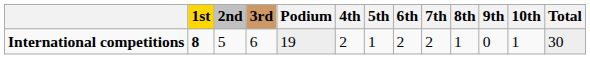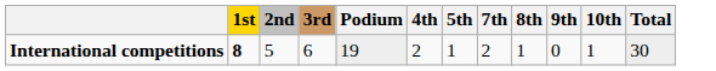 <table class="wikitable">
 <tr>
 <th></th>
 <th style="background: gold;">1st</th>
 <th style="background: silver;">2nd</th>
 <th style="background: #c96;">3rd</th>
 <th>Podium</th>
 <th>4th</th>
 <th>5th</th>
-<th>6th</th>
 <th>7th</th>
 <th>8th</th>
 <th>9th</th>
 <th>10th</th>
 <th>Total</th>
 </tr>
 <tr>
 <td><strong>International competitions</strong></td>
 <td><strong>8</strong></td>
 <td>5</td>
 <td>6</td>
 <td style="background: #EEEEEE;">19</td>
 <td>2</td>
 <td>1</td>
 <td>2</td>
-<td>2</td>
 <td>1</td>
 <td>0</td>
 <td>1</td>
 <td style="background: #EEEEEE;">30</td>
 </tr>
 </table>
